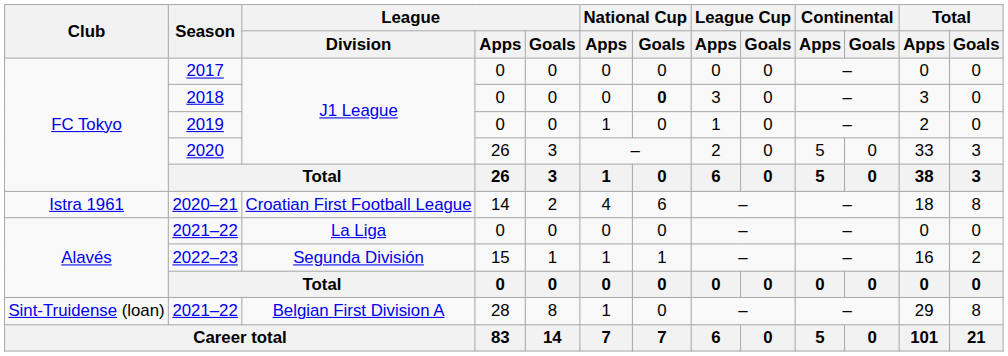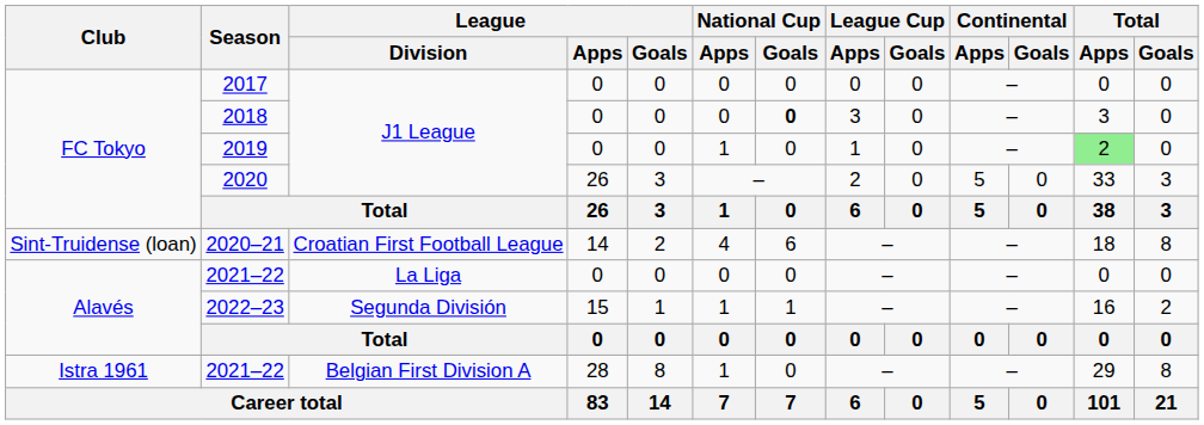 <table class="wikitable" style="text-align:center">
 <tr>
 <th rowspan="2">Club</th>
 <th rowspan="2">Season</th>
 <th colspan="3">League</th>
 <th colspan="2">National Cup</th>
 <th colspan="2">League Cup</th>
 <th colspan="2">Continental</th>
 <th colspan="2">Total</th>
 </tr>
 <tr>
 <th>Division</th>
 <th>Apps</th>
 <th>Goals</th>
 <th>Apps</th>
 <th>Goals</th>
 <th>Apps</th>
 <th>Goals</th>
 <th>Apps</th>
 <th>Goals</th>
 <th>Apps</th>
 <th>Goals</th>
 </tr>
 <tr>
 <td rowspan="5"><a href='#'>FC Tokyo</a></td>
 <td><a href='#'>2017</a></td>
 <td rowspan="4"><a href='#'>J1 League</a></td>
 <td>0</td>
 <td>0</td>
 <td>0</td>
 <td>0</td>
 <td>0</td>
 <td>0</td>
 <td colspan="2">–</td>
 <td>0</td>
 <td>0</td>
 </tr>
 <tr>
 <td><a href='#'>2018</a></td>
 <td>0</td>
 <td>0</td>
 <td>0</td>
 <td><strong>0</strong></td>
 <td>3</td>
 <td>0</td>
 <td colspan="2">–</td>
 <td>3</td>
 <td>0</td>
 </tr>
 <tr>
 <td><a href='#'>2019</a></td>
 <td>0</td>
 <td>0</td>
 <td>1</td>
 <td>0</td>
 <td>1</td>
 <td>0</td>
 <td colspan="2">–</td>
-<td>2</td>
+<td style="background: lightgreen;">2</td>
 <td>0</td>
 </tr>
 <tr>
 <td><a href='#'>2020</a></td>
 <td>26</td>
 <td>3</td>
 <td colspan="2">–</td>
 <td>2</td>
 <td>0</td>
 <td>5</td>
 <td>0</td>
 <td>33</td>
 <td>3</td>
 </tr>
 <tr>
 <th colspan="2">Total</th>
 <th>26</th>
 <th>3</th>
 <th>1</th>
 <th>0</th>
 <th>6</th>
 <th>0</th>
 <th>5</th>
 <th>0</th>
 <th>38</th>
 <th>3</th>
 </tr>
 <tr>
-<td><a href='#'>Istra 1961</a></td>
+<td><a href='#'>Sint-Truidense</a> (loan)</td>
 <td><a href='#'>2020–21</a></td>
 <td><a href='#'>Croatian First Football League</a></td>
 <td>14</td>
 <td>2</td>
 <td>4</td>
 <td>6</td>
 <td colspan="2">–</td>
 <td colspan="2">–</td>
 <td>18</td>
 <td>8</td>
 </tr>
 <tr>
 <td rowspan="3"><a href='#'>Alavés</a></td>
 <td><a href='#'>2021–22</a></td>
 <td><a href='#'>La Liga</a></td>
 <td>0</td>
 <td>0</td>
 <td>0</td>
 <td>0</td>
 <td colspan="2">–</td>
 <td colspan="2">–</td>
 <td>0</td>
 <td>0</td>
 </tr>
 <tr>
 <td><a href='#'>2022–23</a></td>
 <td><a href='#'>Segunda División</a></td>
 <td>15</td>
 <td>1</td>
 <td>1</td>
 <td>1</td>
 <td colspan="2">–</td>
 <td colspan="2">–</td>
 <td>16</td>
 <td>2</td>
 </tr>
 <tr>
 <th colspan="2">Total</th>
 <th>0</th>
 <th>0</th>
 <th>0</th>
 <th>0</th>
 <th>0</th>
 <th>0</th>
 <th>0</th>
 <th>0</th>
 <th>0</th>
 <th>0</th>
 </tr>
 <tr>
-<td><a href='#'>Sint-Truidense</a> (loan)</td>
+<td><a href='#'>Istra 1961</a></td>
 <td><a href='#'>2021–22</a></td>
 <td><a href='#'>Belgian First Division A</a></td>
 <td>28</td>
 <td>8</td>
 <td>1</td>
 <td>0</td>
 <td colspan="2">–</td>
 <td colspan="2">–</td>
 <td>29</td>
 <td>8</td>
 </tr>
 <tr>
 <th colspan="3">Career total</th>
 <th>83</th>
 <th>14</th>
 <th>7</th>
 <th>7</th>
 <th>6</th>
 <th>0</th>
 <th>5</th>
 <th>0</th>
 <th>101</th>
 <th>21</th>
 </tr>
 </table>
